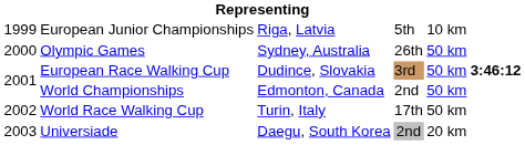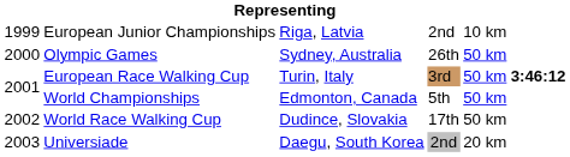 <table>
 <tr>
 <th colspan="6">Representing </th>
 </tr>
 <tr>
 <td>1999</td>
 <td>European Junior Championships</td>
 <td><a href='#'>Riga</a>, <a href='#'>Latvia</a></td>
-<td>5th</td>
+<td align="silver">2nd</td>
 <td>10 km</td>
 <td></td>
 </tr>
 <tr>
 <td>2000</td>
 <td><a href='#'>Olympic Games</a></td>
 <td><a href='#'>Sydney, Australia</a></td>
 <td>26th</td>
 <td><a href='#'>50 km</a></td>
 <td></td>
 </tr>
 <tr>
 <td rowspan=2>2001</td>
 <td><a href='#'>European Race Walking Cup</a></td>
-<td><a href='#'>Dudince</a>, <a href='#'>Slovakia</a></td>
+<td><a href='#'>Turin</a>, <a href='#'>Italy</a></td>
 <td bgcolor="cc9966">3rd</td>
 <td><a href='#'>50 km</a></td>
 <td><strong>3:46:12</strong></td>
 </tr>
 <tr>
 <td><a href='#'>World Championships</a></td>
 <td><a href='#'>Edmonton, Canada</a></td>
-<td align="silver">2nd</td>
+<td>5th</td>
 <td><a href='#'>50 km</a></td>
 <td></td>
 </tr>
 <tr>
 <td>2002</td>
 <td><a href='#'>World Race Walking Cup</a></td>
-<td><a href='#'>Turin</a>, <a href='#'>Italy</a></td>
+<td><a href='#'>Dudince</a>, <a href='#'>Slovakia</a></td>
 <td align="center">17th</td>
 <td>50 km</td>
 <td></td>
 </tr>
 <tr>
 <td>2003</td>
 <td><a href='#'>Universiade</a></td>
 <td><a href='#'>Daegu</a>, <a href='#'>South Korea</a></td>
 <td bgcolor="silver" align="center">2nd</td>
 <td>20 km</td>
 <td></td>
 </tr>
 </table>
